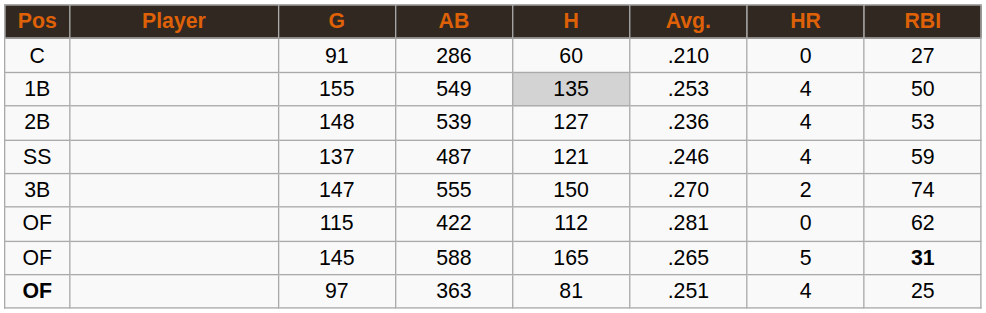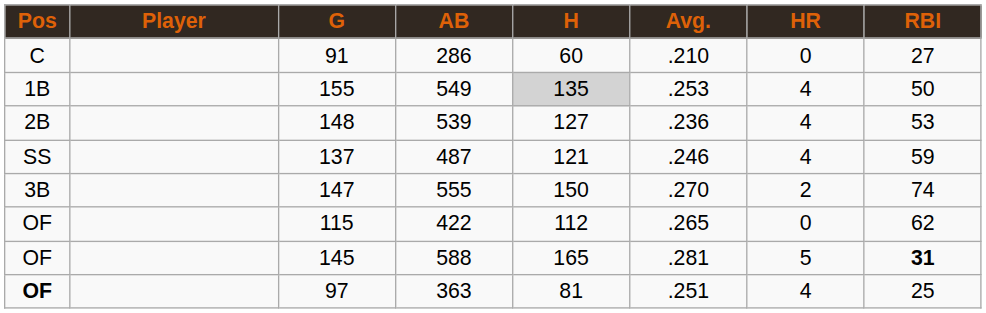 <table class="wikitable sortable">
 <tr>
 <th style="background:#312821;color:#de6108;" width="5%">Pos</th>
 <th style="background:#312821;color:#de6108;" width="16%">Player</th>
 <th style="background:#312821;color:#de6108;" width="9%">G</th>
 <th style="background:#312821;color:#de6108;" width="9%">AB</th>
 <th style="background:#312821;color:#de6108;" width="9%">H</th>
 <th style="background:#312821;color:#de6108;" width="9%">Avg.</th>
 <th style="background:#312821;color:#de6108;" width="9%">HR</th>
 <th style="background:#312821;color:#de6108;" width="9%">RBI</th>
 </tr>
 <tr align="center">
 <td>C</td>
 <td></td>
 <td>91</td>
 <td>286</td>
 <td>60</td>
 <td>.210</td>
 <td>0</td>
 <td>27</td>
 </tr>
 <tr align="center">
 <td>1B</td>
 <td></td>
 <td>155</td>
 <td>549</td>
 <td style="background: lightgrey;">135</td>
 <td>.253</td>
 <td>4</td>
 <td>50</td>
 </tr>
 <tr align="center">
 <td>2B</td>
 <td></td>
 <td>148</td>
 <td>539</td>
 <td>127</td>
 <td>.236</td>
 <td>4</td>
 <td>53</td>
 </tr>
 <tr align="center">
 <td>SS</td>
 <td></td>
 <td>137</td>
 <td>487</td>
 <td>121</td>
 <td>.246</td>
 <td>4</td>
 <td>59</td>
 </tr>
 <tr align="center">
 <td>3B</td>
 <td></td>
 <td>147</td>
 <td>555</td>
 <td>150</td>
 <td>.270</td>
 <td>2</td>
 <td>74</td>
 </tr>
 <tr align="center">
 <td>OF</td>
 <td></td>
 <td>115</td>
 <td>422</td>
 <td>112</td>
-<td>.281</td>
+<td>.265</td>
 <td>0</td>
 <td>62</td>
 </tr>
 <tr align="center">
 <td>OF</td>
 <td></td>
 <td>145</td>
 <td>588</td>
 <td>165</td>
-<td>.265</td>
+<td>.281</td>
 <td>5</td>
 <td><strong>31</strong></td>
 </tr>
 <tr align="center">
 <td><strong>OF</strong></td>
 <td></td>
 <td>97</td>
 <td>363</td>
 <td>81</td>
 <td>.251</td>
 <td>4</td>
 <td>25</td>
 </tr>
 </table>
